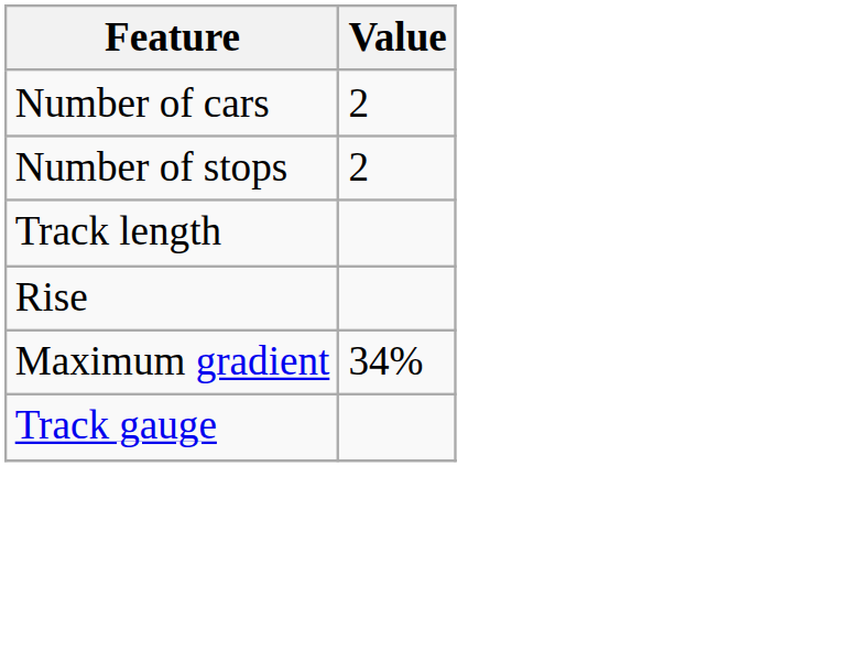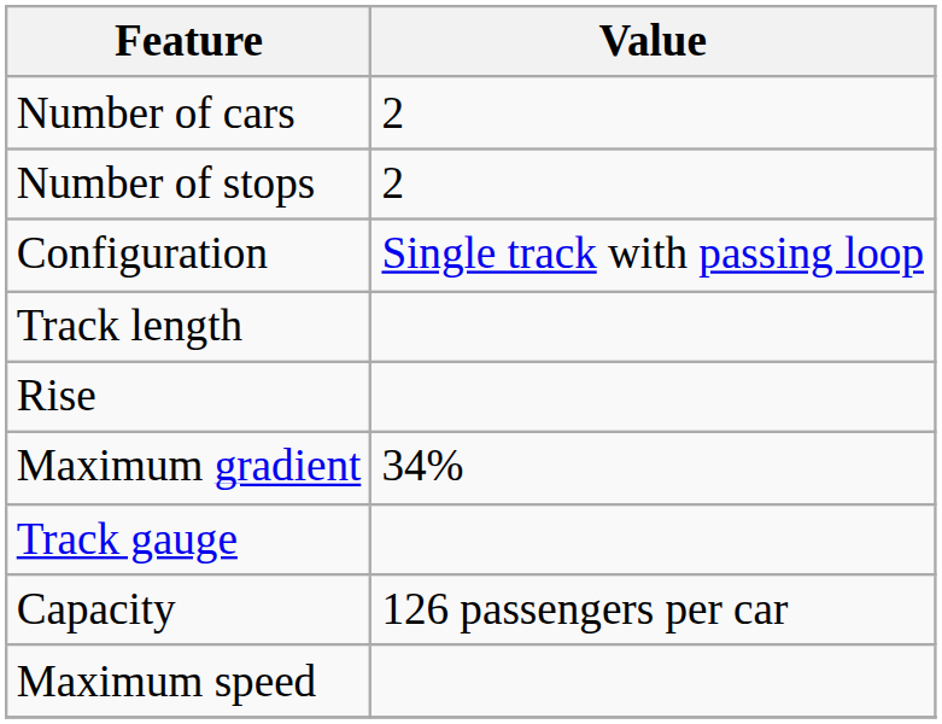 <table class="wikitable sortable mw-datatable plainrowheaders">
 <tr>
 <th>Feature</th>
 <th>Value</th>
 </tr>
 <tr>
 <td>Number of cars</td>
 <td>2</td>
 </tr>
 <tr>
 <td>Number of stops</td>
 <td>2</td>
+</tr>
+<tr>
+<td>Configuration</td>
+<td><a href='#'>Single track</a> with <a href='#'>passing loop</a></td>
 </tr>
 <tr>
 <td>Track length</td>
 <td></td>
 </tr>
 <tr>
 <td>Rise</td>
 <td></td>
 </tr>
 <tr>
 <td>Maximum <a href='#'>gradient</a></td>
 <td>34%</td>
 </tr>
 <tr>
 <td><a href='#'>Track gauge</a></td>
 <td></td>
 </tr>
 <tr>
+<td>Capacity</td>
+<td>126 passengers per car</td>
+</tr>
+<tr>
+<td>Maximum speed</td>
+<td></td>
+</tr>
+<tr>
 </tr>
 </table>
